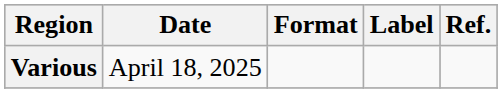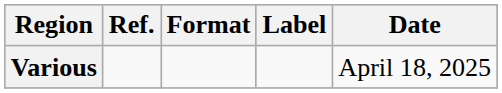 <table class="wikitable plainrowheaders">
 <tr>
 <th scope="col">Region</th>
-<th scope="col">Date</th>
+<th scope="col">Ref.</th>
 <th scope="col">Format</th>
 <th scope="col">Label</th>
-<th scope="col">Ref.</th>
+<th scope="col">Date</th>
 </tr>
 <tr>
 <th scope="row">Various</th>
-<td>April 18, 2025</td>
 <td></td>
 <td></td>
 <td></td>
+<td>April 18, 2025</td>
 </tr>
 </table>
